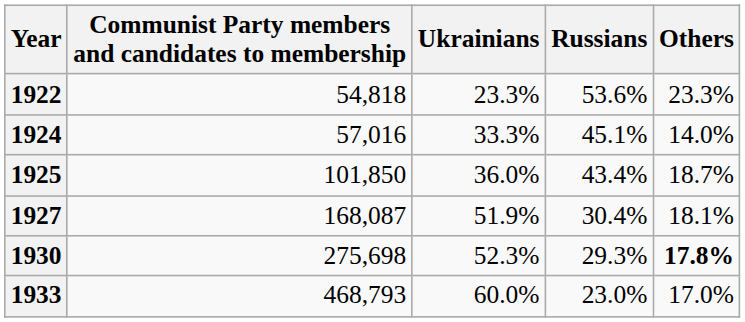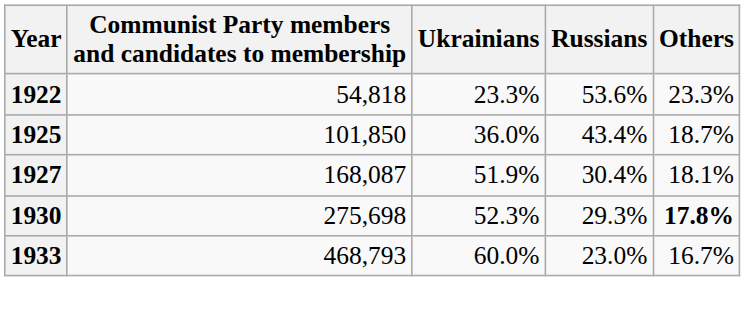 <table class="wikitable" style="float:left;margin:1em 1em 0em 0em;">
 <tr>
 <th>Year</th>
 <th>Communist Party members<br>and candidates to membership</th>
 <th>Ukrainians</th>
 <th>Russians</th>
 <th>Others<br></th>
 </tr>
 <tr align=right>
 <th>1922</th>
 <td>54,818</td>
 <td>23.3%</td>
 <td>53.6%</td>
 <td>23.3%</td>
-</tr>
-<tr align=right>
-<th>1924</th>
-<td>57,016</td>
-<td>33.3%</td>
-<td>45.1%</td>
-<td>14.0%</td>
 </tr>
 <tr align=right>
 <th>1925</th>
 <td>101,850</td>
 <td>36.0%</td>
 <td>43.4%</td>
 <td>18.7%</td>
 </tr>
 <tr align=right>
 <th>1927</th>
 <td>168,087</td>
 <td>51.9%</td>
 <td>30.4%</td>
 <td>18.1%</td>
 </tr>
 <tr align=right>
 <th>1930</th>
 <td>275,698</td>
 <td>52.3%</td>
 <td>29.3%</td>
 <td><strong>17.8%</strong></td>
 </tr>
 <tr align=right>
 <th>1933</th>
 <td>468,793</td>
 <td>60.0%</td>
 <td>23.0%</td>
-<td>17.0%</td>
+<td>16.7%</td>
 </tr>
 </table>
